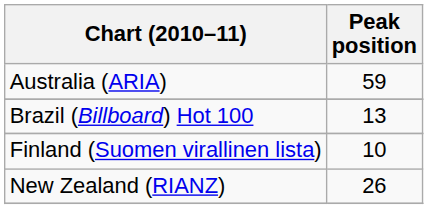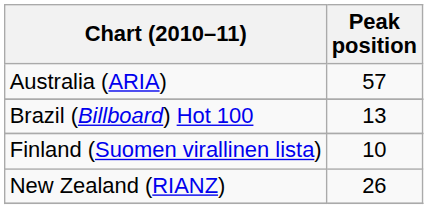 <table class="wikitable sortable">
 <tr>
 <th>Chart (2010–11)</th>
 <th>Peak<br>position</th>
 </tr>
 <tr>
 <td>Australia (<a href='#'>ARIA</a>)</td>
-<td style="text-align:center;">59</td>
+<td style="text-align:center;">57</td>
 </tr>
 <tr>
 </tr>
 <tr>
 </tr>
 <tr>
 <td>Brazil (<a href='#'><em>Billboard</em></a>) <a href='#'>Hot 100</a></td>
 <td style="text-align:center;">13</td>
 </tr>
 <tr>
 </tr>
 <tr>
 </tr>
 <tr>
 <td>Finland (<a href='#'>Suomen virallinen lista</a>)</td>
 <td style="text-align:center;">10</td>
 </tr>
 <tr>
 <td>New Zealand (<a href='#'>RIANZ</a>)</td>
 <td style="text-align:center;">26</td>
 </tr>
 <tr>
 </tr>
 <tr>
 </tr>
 <tr>
 </tr>
 </table>
